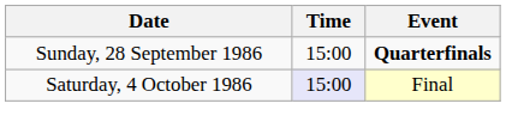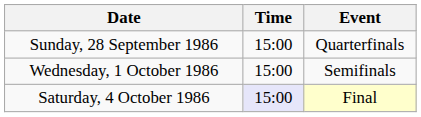 <table class = "wikitable" style="text-align:center;">
 <tr>
 <th width=220>Date</th>
 <th width=50>Time</th>
 <th width=100>Event</th>
 </tr>
 <tr>
 <td>Sunday, 28 September 1986</td>
 <td>15:00</td>
-<td><strong>Quarterfinals</strong></td>
+<td>Quarterfinals</td>
+</tr>
+<tr>
+<td>Wednesday, 1 October 1986</td>
+<td>15:00</td>
+<td>Semifinals</td>
 </tr>
 <tr>
 <td>Saturday, 4 October 1986</td>
 <td style="background: lavender;">15:00</td>
 <td bgcolor=ffffcc>Final</td>
 </tr>
 </table>
